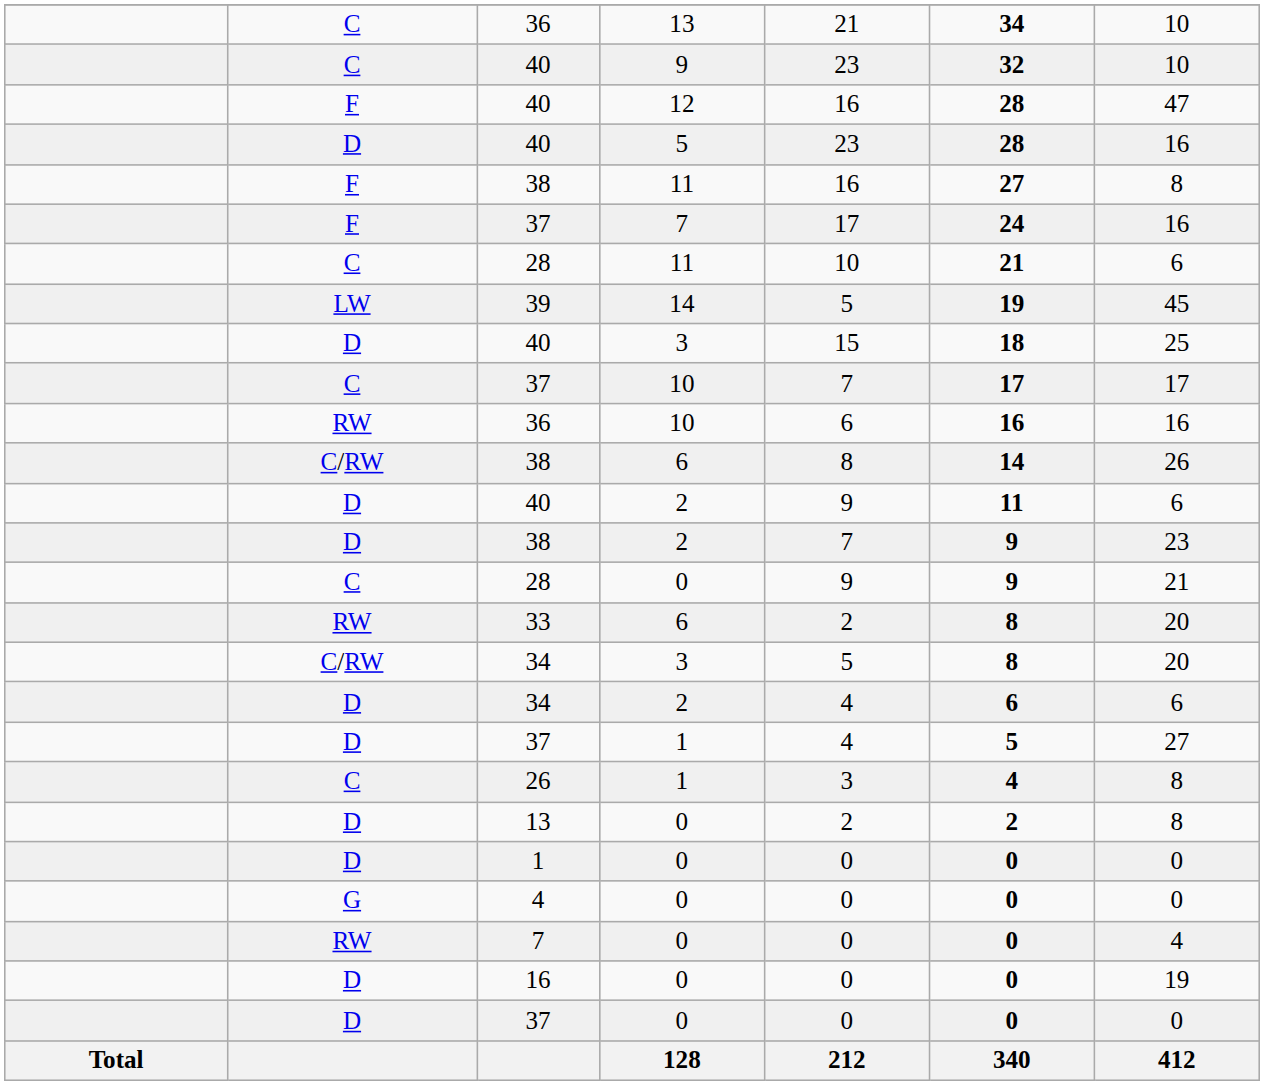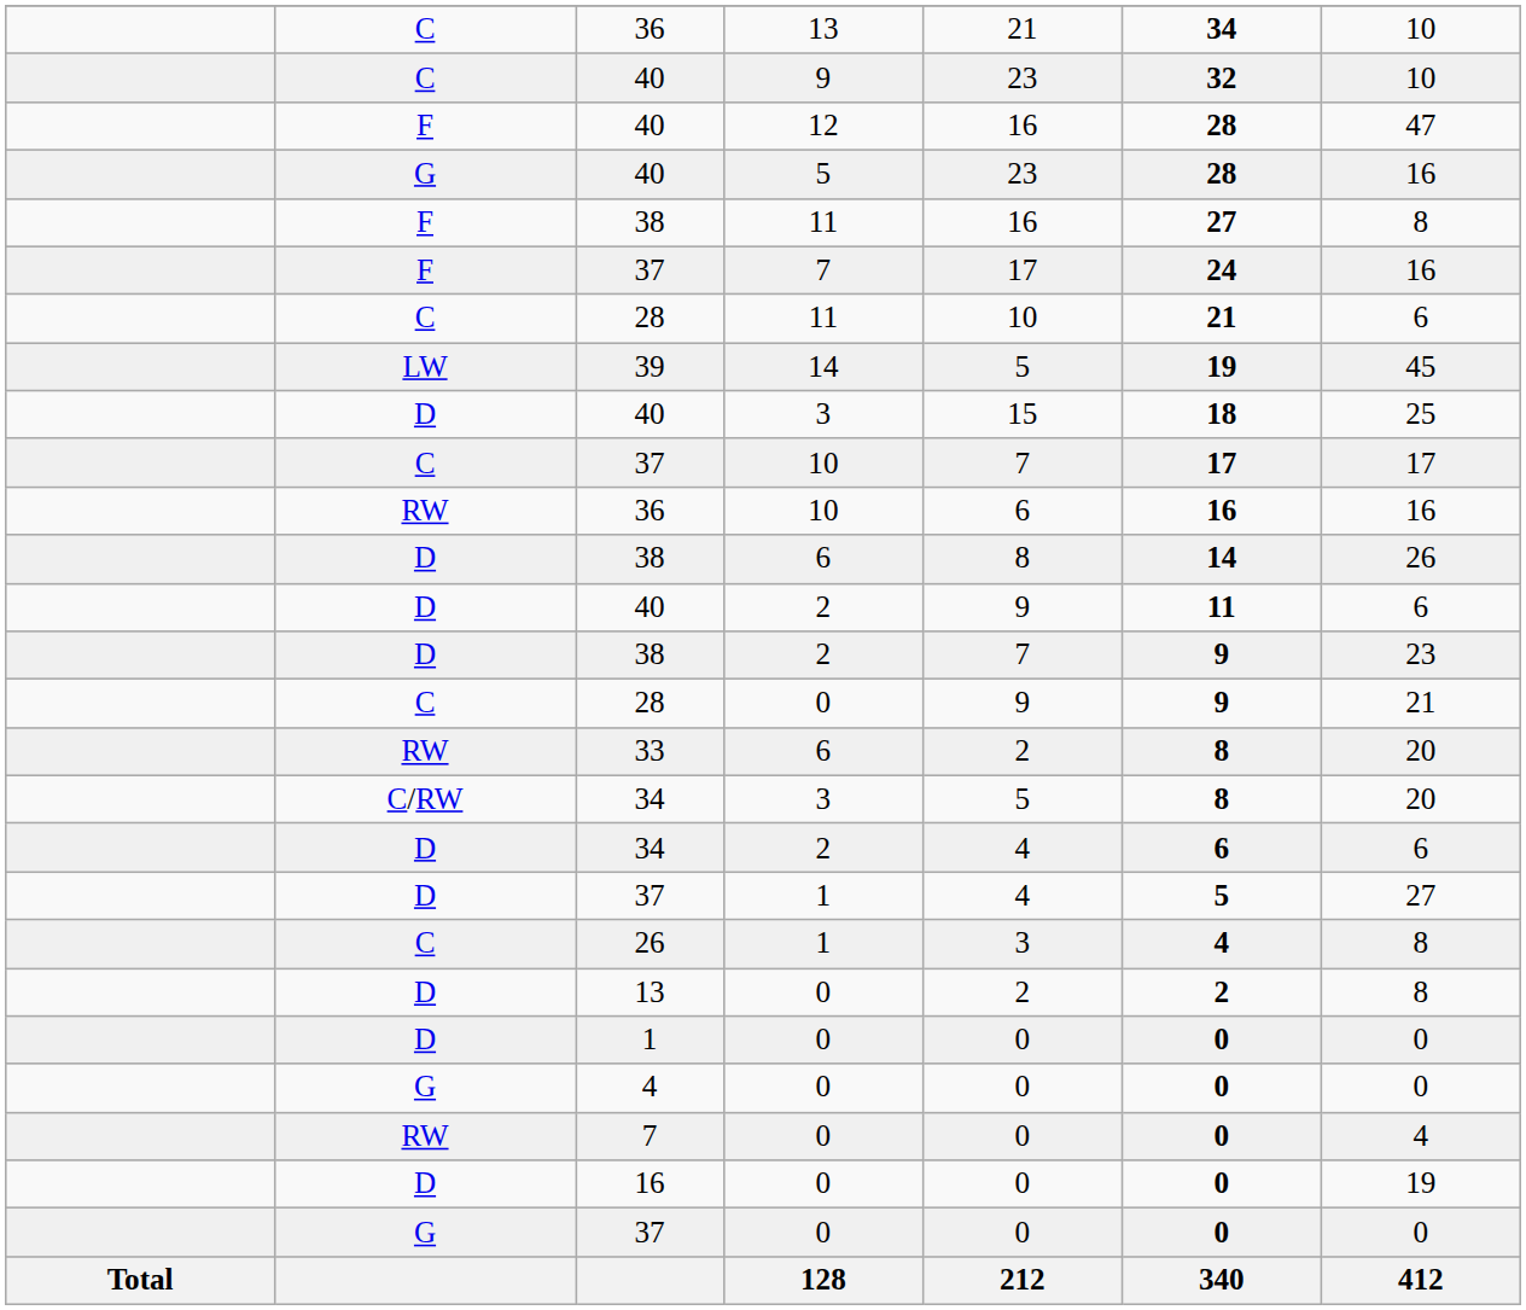 <table class="wikitable sortable" width=800>
 <tr align="center">
 </tr>
 <tr align="center" bgcolor="">
 <td></td>
 <td><a href='#'>C</a></td>
 <td>36</td>
 <td>13</td>
 <td>21</td>
 <td><strong>34</strong></td>
 <td>10</td>
 </tr>
 <tr align="center" bgcolor="f0f0f0">
 <td></td>
 <td><a href='#'>C</a></td>
 <td>40</td>
 <td>9</td>
 <td>23</td>
 <td><strong>32</strong></td>
 <td>10</td>
 </tr>
 <tr align="center" bgcolor="">
 <td></td>
 <td><a href='#'>F</a></td>
 <td>40</td>
 <td>12</td>
 <td>16</td>
 <td><strong>28</strong></td>
 <td>47</td>
 </tr>
 <tr align="center" bgcolor="f0f0f0">
 <td></td>
-<td><a href='#'>D</a></td>
+<td><a href='#'>G</a></td>
 <td>40</td>
 <td>5</td>
 <td>23</td>
 <td><strong>28</strong></td>
 <td>16</td>
 </tr>
 <tr align="center" bgcolor="">
 <td></td>
 <td><a href='#'>F</a></td>
 <td>38</td>
 <td>11</td>
 <td>16</td>
 <td><strong>27</strong></td>
 <td>8</td>
 </tr>
 <tr align="center" bgcolor="f0f0f0">
 <td></td>
 <td><a href='#'>F</a></td>
 <td>37</td>
 <td>7</td>
 <td>17</td>
 <td><strong>24</strong></td>
 <td>16</td>
 </tr>
 <tr align="center" bgcolor="">
 <td></td>
 <td><a href='#'>C</a></td>
 <td>28</td>
 <td>11</td>
 <td>10</td>
 <td><strong>21</strong></td>
 <td>6</td>
 </tr>
 <tr align="center" bgcolor="f0f0f0">
 <td></td>
 <td><a href='#'>LW</a></td>
 <td>39</td>
 <td>14</td>
 <td>5</td>
 <td><strong>19</strong></td>
 <td>45</td>
 </tr>
 <tr align="center" bgcolor="">
 <td></td>
 <td><a href='#'>D</a></td>
 <td>40</td>
 <td>3</td>
 <td>15</td>
 <td><strong>18</strong></td>
 <td>25</td>
 </tr>
 <tr align="center" bgcolor="f0f0f0">
 <td></td>
 <td><a href='#'>C</a></td>
 <td>37</td>
 <td>10</td>
 <td>7</td>
 <td><strong>17</strong></td>
 <td>17</td>
 </tr>
 <tr align="center" bgcolor="">
 <td></td>
 <td><a href='#'>RW</a></td>
 <td>36</td>
 <td>10</td>
 <td>6</td>
 <td><strong>16</strong></td>
 <td>16</td>
 </tr>
 <tr align="center" bgcolor="f0f0f0">
 <td></td>
-<td><a href='#'>C</a>/<a href='#'>RW</a></td>
+<td><a href='#'>D</a></td>
 <td>38</td>
 <td>6</td>
 <td>8</td>
 <td><strong>14</strong></td>
 <td>26</td>
 </tr>
 <tr align="center" bgcolor="">
 <td></td>
 <td><a href='#'>D</a></td>
 <td>40</td>
 <td>2</td>
 <td>9</td>
 <td><strong>11</strong></td>
 <td>6</td>
 </tr>
 <tr align="center" bgcolor="f0f0f0">
 <td></td>
 <td><a href='#'>D</a></td>
 <td>38</td>
 <td>2</td>
 <td>7</td>
 <td><strong>9</strong></td>
 <td>23</td>
 </tr>
 <tr align="center" bgcolor="">
 <td></td>
 <td><a href='#'>C</a></td>
 <td>28</td>
 <td>0</td>
 <td>9</td>
 <td><strong>9</strong></td>
 <td>21</td>
 </tr>
 <tr align="center" bgcolor="f0f0f0">
 <td></td>
 <td><a href='#'>RW</a></td>
 <td>33</td>
 <td>6</td>
 <td>2</td>
 <td><strong>8</strong></td>
 <td>20</td>
 </tr>
 <tr align="center" bgcolor="">
 <td></td>
 <td><a href='#'>C</a>/<a href='#'>RW</a></td>
 <td>34</td>
 <td>3</td>
 <td>5</td>
 <td><strong>8</strong></td>
 <td>20</td>
 </tr>
 <tr align="center" bgcolor="f0f0f0">
 <td></td>
 <td><a href='#'>D</a></td>
 <td>34</td>
 <td>2</td>
 <td>4</td>
 <td><strong>6</strong></td>
 <td>6</td>
 </tr>
 <tr align="center" bgcolor="">
 <td></td>
 <td><a href='#'>D</a></td>
 <td>37</td>
 <td>1</td>
 <td>4</td>
 <td><strong>5</strong></td>
 <td>27</td>
 </tr>
 <tr align="center" bgcolor="f0f0f0">
 <td></td>
 <td><a href='#'>C</a></td>
 <td>26</td>
 <td>1</td>
 <td>3</td>
 <td><strong>4</strong></td>
 <td>8</td>
 </tr>
 <tr align="center" bgcolor="">
 <td></td>
 <td><a href='#'>D</a></td>
 <td>13</td>
 <td>0</td>
 <td>2</td>
 <td><strong>2</strong></td>
 <td>8</td>
 </tr>
 <tr align="center" bgcolor="f0f0f0">
 <td></td>
 <td><a href='#'>D</a></td>
 <td>1</td>
 <td>0</td>
 <td>0</td>
 <td><strong>0</strong></td>
 <td>0</td>
 </tr>
 <tr align="center" bgcolor="">
 <td></td>
 <td><a href='#'>G</a></td>
 <td>4</td>
 <td>0</td>
 <td>0</td>
 <td><strong>0</strong></td>
 <td>0</td>
 </tr>
 <tr align="center" bgcolor="f0f0f0">
 <td></td>
 <td><a href='#'>RW</a></td>
 <td>7</td>
 <td>0</td>
 <td>0</td>
 <td><strong>0</strong></td>
 <td>4</td>
 </tr>
 <tr align="center" bgcolor="">
 <td></td>
 <td><a href='#'>D</a></td>
 <td>16</td>
 <td>0</td>
 <td>0</td>
 <td><strong>0</strong></td>
 <td>19</td>
 </tr>
 <tr align="center" bgcolor="f0f0f0">
 <td></td>
-<td><a href='#'>D</a></td>
+<td><a href='#'>G</a></td>
 <td>37</td>
 <td>0</td>
 <td>0</td>
 <td><strong>0</strong></td>
 <td>0</td>
 </tr>
 <tr>
 <th>Total</th>
 <th></th>
 <th></th>
 <th>128</th>
 <th>212</th>
 <th>340</th>
 <th>412</th>
 </tr>
 </table>
